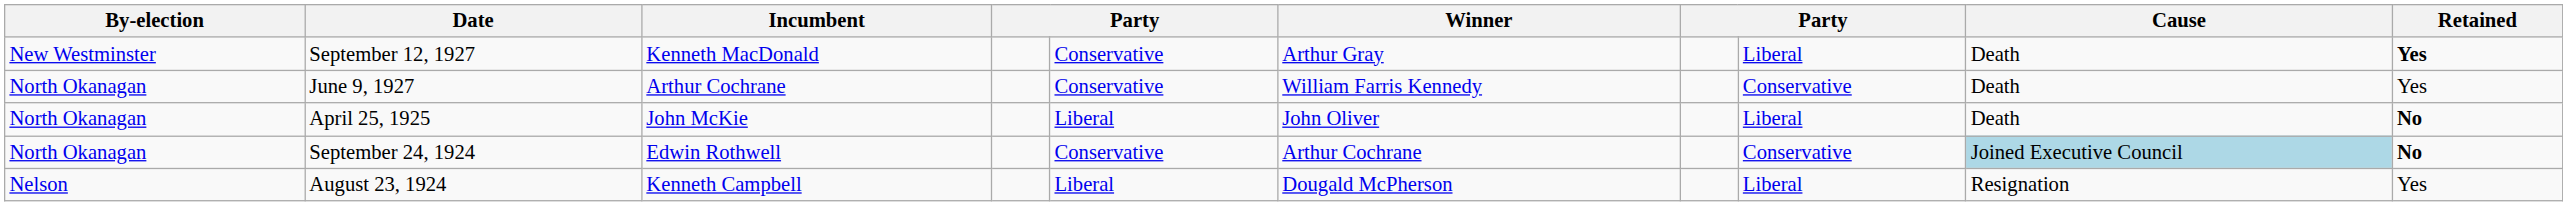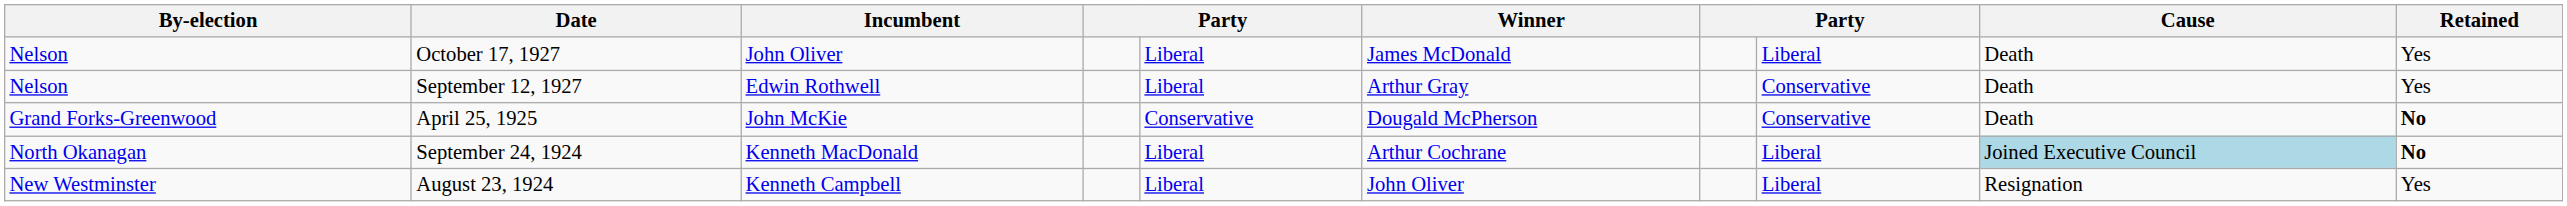 <table class=wikitable style="width:100%">
 <tr>
 <th>By-election</th>
 <th>Date</th>
 <th>Incumbent</th>
 <th colspan=2>Party</th>
 <th>Winner</th>
 <th colspan=2>Party</th>
 <th>Cause</th>
 <th>Retained</th>
 </tr>
 <tr>
-<td><a href='#'>New Westminster</a></td>
-<td>September 12, 1927</td>
-<td><a href='#'>Kenneth MacDonald</a></td>
+<td><a href='#'>Nelson</a></td>
+<td>October 17, 1927</td>
+<td><a href='#'>John Oliver</a></td>
 <td>    </td>
-<td><a href='#'>Conservative</a></td>
-<td><a href='#'>Arthur Gray</a></td>
+<td><a href='#'>Liberal</a></td>
+<td><a href='#'>James McDonald</a></td>
 <td>    </td>
 <td><a href='#'>Liberal</a></td>
 <td>Death</td>
-<td><strong>Yes</strong></td>
+<td>Yes</td>
 </tr>
 <tr>
-<td><a href='#'>North Okanagan</a></td>
-<td>June 9, 1927</td>
-<td><a href='#'>Arthur Cochrane</a></td>
+<td><a href='#'>Nelson</a></td>
+<td>September 12, 1927</td>
+<td><a href='#'>Edwin Rothwell</a></td>
 <td>    </td>
-<td><a href='#'>Conservative</a></td>
-<td><a href='#'>William Farris Kennedy</a></td>
+<td><a href='#'>Liberal</a></td>
+<td><a href='#'>Arthur Gray</a></td>
 <td>    </td>
 <td><a href='#'>Conservative</a></td>
 <td>Death</td>
 <td>Yes</td>
 </tr>
 <tr>
-<td><a href='#'>North Okanagan</a></td>
+<td><a href='#'>Grand Forks-Greenwood</a></td>
 <td>April 25, 1925</td>
 <td><a href='#'>John McKie</a></td>
 <td>    </td>
-<td><a href='#'>Liberal</a></td>
-<td><a href='#'>John Oliver</a></td>
+<td><a href='#'>Conservative</a></td>
+<td><a href='#'>Dougald McPherson</a></td>
 <td>    </td>
-<td><a href='#'>Liberal</a></td>
+<td><a href='#'>Conservative</a></td>
 <td>Death</td>
 <td><strong>No</strong></td>
 </tr>
 <tr>
 <td><a href='#'>North Okanagan</a></td>
 <td>September 24, 1924</td>
-<td><a href='#'>Edwin Rothwell</a></td>
+<td><a href='#'>Kenneth MacDonald</a></td>
 <td>    </td>
-<td><a href='#'>Conservative</a></td>
+<td><a href='#'>Liberal</a></td>
 <td><a href='#'>Arthur Cochrane</a></td>
 <td>    </td>
-<td><a href='#'>Conservative</a></td>
+<td><a href='#'>Liberal</a></td>
 <td style="background: lightblue;">Joined Executive Council</td>
 <td><strong>No</strong></td>
 </tr>
 <tr>
-<td><a href='#'>Nelson</a></td>
+<td><a href='#'>New Westminster</a></td>
 <td>August 23, 1924</td>
 <td><a href='#'>Kenneth Campbell</a></td>
 <td>    </td>
 <td><a href='#'>Liberal</a></td>
-<td><a href='#'>Dougald McPherson</a></td>
+<td><a href='#'>John Oliver</a></td>
 <td>    </td>
 <td><a href='#'>Liberal</a></td>
 <td>Resignation</td>
 <td>Yes</td>
 </tr>
 </table>
